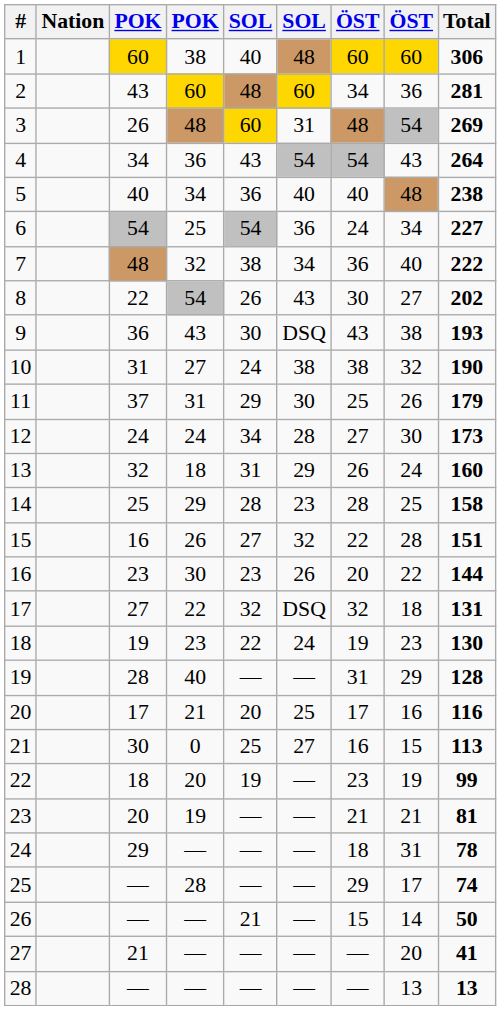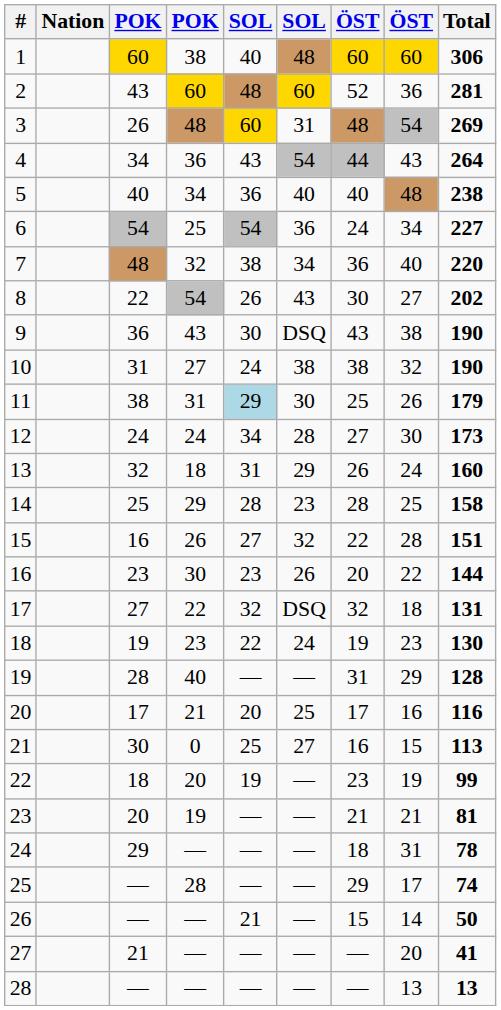 <table class="wikitable sortable" style="text-align:center;">
 <tr>
 <th>#</th>
 <th>Nation</th>
 <th><a href='#'>POK</a><br></th>
 <th><a href='#'>POK</a><br></th>
 <th><a href='#'>SOL</a><br></th>
 <th><a href='#'>SOL</a><br></th>
 <th><a href='#'>ÖST</a><br></th>
 <th><a href='#'>ÖST</a><br></th>
 <th><strong>Total</strong> </th>
 </tr>
 <tr>
 <td>1</td>
 <td align="left"></td>
 <td bgcolor="gold">60</td>
 <td>38</td>
 <td>40</td>
 <td bgcolor="CC9966">48</td>
 <td bgcolor="gold">60</td>
 <td bgcolor="gold">60</td>
 <td><strong>306</strong></td>
 </tr>
 <tr>
 <td>2</td>
 <td align="left"></td>
 <td>43</td>
 <td bgcolor="gold">60</td>
 <td bgcolor="CC9966">48</td>
 <td bgcolor="gold">60</td>
-<td>34</td>
+<td>52</td>
 <td>36</td>
 <td><strong>281</strong></td>
 </tr>
 <tr>
 <td>3</td>
 <td align="left"></td>
 <td>26</td>
 <td bgcolor="CC9966">48</td>
 <td bgcolor="gold">60</td>
 <td>31</td>
 <td bgcolor="CC9966">48</td>
 <td bgcolor="silver">54</td>
 <td><strong>269</strong></td>
 </tr>
 <tr>
 <td>4</td>
 <td align="left"></td>
 <td>34</td>
 <td>36</td>
 <td>43</td>
 <td bgcolor="silver">54</td>
-<td bgcolor="silver">54</td>
+<td bgcolor="silver">44</td>
 <td>43</td>
 <td><strong>264</strong></td>
 </tr>
 <tr>
 <td>5</td>
 <td align="left"></td>
 <td>40</td>
 <td>34</td>
 <td>36</td>
 <td>40</td>
 <td>40</td>
 <td bgcolor="CC9966">48</td>
 <td><strong>238</strong></td>
 </tr>
 <tr>
 <td>6</td>
 <td align="left"></td>
 <td bgcolor="silver">54</td>
 <td>25</td>
 <td bgcolor="silver">54</td>
 <td>36</td>
 <td>24</td>
 <td>34</td>
 <td><strong>227</strong></td>
 </tr>
 <tr>
 <td>7</td>
 <td align="left"></td>
 <td bgcolor="CC9966">48</td>
 <td>32</td>
 <td>38</td>
 <td>34</td>
 <td>36</td>
 <td>40</td>
-<td><strong>222</strong></td>
+<td><strong>220</strong></td>
 </tr>
 <tr>
 <td>8</td>
 <td align="left"></td>
 <td>22</td>
 <td bgcolor="silver">54</td>
 <td>26</td>
 <td>43</td>
 <td>30</td>
 <td>27</td>
 <td><strong>202</strong></td>
 </tr>
 <tr>
 <td>9</td>
 <td align="left"></td>
 <td>36</td>
 <td>43</td>
 <td>30</td>
 <td>DSQ</td>
 <td>43</td>
 <td>38</td>
-<td><strong>193</strong></td>
+<td><strong>190</strong></td>
 </tr>
 <tr>
 <td>10</td>
 <td align="left"></td>
 <td>31</td>
 <td>27</td>
 <td>24</td>
 <td>38</td>
 <td>38</td>
 <td>32</td>
 <td><strong>190</strong></td>
 </tr>
 <tr>
 <td>11</td>
 <td align="left"></td>
-<td>37</td>
+<td>38</td>
 <td>31</td>
-<td>29</td>
+<td style="background: lightblue;">29</td>
 <td>30</td>
 <td>25</td>
 <td>26</td>
 <td><strong>179</strong></td>
 </tr>
 <tr>
 <td>12</td>
 <td align="left"></td>
 <td>24</td>
 <td>24</td>
 <td>34</td>
 <td>28</td>
 <td>27</td>
 <td>30</td>
 <td><strong>173</strong></td>
 </tr>
 <tr>
 <td>13</td>
 <td align="left"></td>
 <td>32</td>
 <td>18</td>
 <td>31</td>
 <td>29</td>
 <td>26</td>
 <td>24</td>
 <td><strong>160</strong></td>
 </tr>
 <tr>
 <td>14</td>
 <td align="left"></td>
 <td>25</td>
 <td>29</td>
 <td>28</td>
 <td>23</td>
 <td>28</td>
 <td>25</td>
 <td><strong>158</strong></td>
 </tr>
 <tr>
 <td>15</td>
 <td align="left"></td>
 <td>16</td>
 <td>26</td>
 <td>27</td>
 <td>32</td>
 <td>22</td>
 <td>28</td>
 <td><strong>151</strong></td>
 </tr>
 <tr>
 <td>16</td>
 <td align="left"></td>
 <td>23</td>
 <td>30</td>
 <td>23</td>
 <td>26</td>
 <td>20</td>
 <td>22</td>
 <td><strong>144</strong></td>
 </tr>
 <tr>
 <td>17</td>
 <td align="left"></td>
 <td>27</td>
 <td>22</td>
 <td>32</td>
 <td>DSQ</td>
 <td>32</td>
 <td>18</td>
 <td><strong>131</strong></td>
 </tr>
 <tr>
 <td>18</td>
 <td align="left"></td>
 <td>19</td>
 <td>23</td>
 <td>22</td>
 <td>24</td>
 <td>19</td>
 <td>23</td>
 <td><strong>130</strong></td>
 </tr>
 <tr>
 <td>19</td>
 <td align="left"></td>
 <td>28</td>
 <td>40</td>
 <td>—</td>
 <td>—</td>
 <td>31</td>
 <td>29</td>
 <td><strong>128</strong></td>
 </tr>
 <tr>
 <td>20</td>
 <td align="left"></td>
 <td>17</td>
 <td>21</td>
 <td>20</td>
 <td>25</td>
 <td>17</td>
 <td>16</td>
 <td><strong>116</strong></td>
 </tr>
 <tr>
 <td>21</td>
 <td align="left"></td>
 <td>30</td>
 <td>0</td>
 <td>25</td>
 <td>27</td>
 <td>16</td>
 <td>15</td>
 <td><strong>113</strong></td>
 </tr>
 <tr>
 <td>22</td>
 <td align="left"></td>
 <td>18</td>
 <td>20</td>
 <td>19</td>
 <td>—</td>
 <td>23</td>
 <td>19</td>
 <td><strong>99</strong></td>
 </tr>
 <tr>
 <td>23</td>
 <td align="left"></td>
 <td>20</td>
 <td>19</td>
 <td>—</td>
 <td>—</td>
 <td>21</td>
 <td>21</td>
 <td><strong>81</strong></td>
 </tr>
 <tr>
 <td>24</td>
 <td align="left"></td>
 <td>29</td>
 <td>—</td>
 <td>—</td>
 <td>—</td>
 <td>18</td>
 <td>31</td>
 <td><strong>78</strong></td>
 </tr>
 <tr>
 <td>25</td>
 <td align="left"></td>
 <td>—</td>
 <td>28</td>
 <td>—</td>
 <td>—</td>
 <td>29</td>
 <td>17</td>
 <td><strong>74</strong></td>
 </tr>
 <tr>
 <td>26</td>
 <td align="left"></td>
 <td>—</td>
 <td>—</td>
 <td>21</td>
 <td>—</td>
 <td>15</td>
 <td>14</td>
 <td><strong>50</strong></td>
 </tr>
 <tr>
 <td>27</td>
 <td align="left"></td>
 <td>21</td>
 <td>—</td>
 <td>—</td>
 <td>—</td>
 <td>—</td>
 <td>20</td>
 <td><strong>41</strong></td>
 </tr>
 <tr>
 <td>28</td>
 <td align="left"></td>
 <td>—</td>
 <td>—</td>
 <td>—</td>
 <td>—</td>
 <td>—</td>
 <td>13</td>
 <td><strong>13</strong></td>
 </tr>
 </table>
